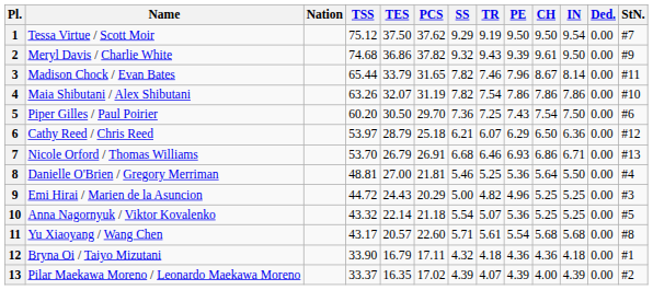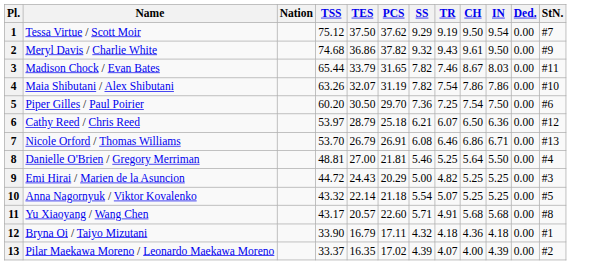 <table class="wikitable sortable">
 <tr>
 <th>Pl.</th>
 <th>Name</th>
 <th>Nation</th>
 <th><a href='#'>TSS</a></th>
 <th><a href='#'>TES</a></th>
 <th><a href='#'>PCS</a></th>
 <th><a href='#'>SS</a></th>
 <th><a href='#'>TR</a></th>
-<th><a href='#'>PE</a></th>
 <th><a href='#'>CH</a></th>
 <th><a href='#'>IN</a></th>
 <th><a href='#'>Ded.</a></th>
 <th>StN.</th>
 </tr>
 <tr>
 <th>1</th>
 <td><a href='#'>Tessa Virtue</a> / <a href='#'>Scott Moir</a></td>
 <td></td>
 <td>75.12</td>
 <td>37.50</td>
 <td>37.62</td>
 <td>9.29</td>
 <td>9.19</td>
 <td>9.50</td>
-<td>9.50</td>
 <td>9.54</td>
 <td>0.00</td>
 <td>#7</td>
 </tr>
 <tr>
 <th>2</th>
 <td><a href='#'>Meryl Davis</a> / <a href='#'>Charlie White</a></td>
 <td></td>
 <td>74.68</td>
 <td>36.86</td>
 <td>37.82</td>
 <td>9.32</td>
 <td>9.43</td>
-<td>9.39</td>
 <td>9.61</td>
 <td>9.50</td>
 <td>0.00</td>
 <td>#9</td>
 </tr>
 <tr>
 <th>3</th>
 <td><a href='#'>Madison Chock</a> / <a href='#'>Evan Bates</a></td>
 <td></td>
 <td>65.44</td>
 <td>33.79</td>
 <td>31.65</td>
 <td>7.82</td>
 <td>7.46</td>
-<td>7.96</td>
 <td>8.67</td>
-<td>8.14</td>
+<td>8.03</td>
 <td>0.00</td>
 <td>#11</td>
 </tr>
 <tr>
 <th>4</th>
 <td><a href='#'>Maia Shibutani</a> / <a href='#'>Alex Shibutani</a></td>
 <td></td>
 <td>63.26</td>
 <td>32.07</td>
 <td>31.19</td>
 <td>7.82</td>
 <td>7.54</td>
 <td>7.86</td>
 <td>7.86</td>
-<td>7.86</td>
 <td>0.00</td>
 <td>#10</td>
 </tr>
 <tr>
 <th>5</th>
 <td><a href='#'>Piper Gilles</a> / <a href='#'>Paul Poirier</a></td>
 <td></td>
 <td>60.20</td>
 <td>30.50</td>
 <td>29.70</td>
 <td>7.36</td>
 <td>7.25</td>
-<td>7.43</td>
 <td>7.54</td>
 <td>7.50</td>
 <td>0.00</td>
 <td>#6</td>
 </tr>
 <tr>
 <th>6</th>
 <td><a href='#'>Cathy Reed</a> / <a href='#'>Chris Reed</a></td>
 <td></td>
 <td>53.97</td>
 <td>28.79</td>
 <td>25.18</td>
 <td>6.21</td>
 <td>6.07</td>
-<td>6.29</td>
 <td>6.50</td>
 <td>6.36</td>
 <td>0.00</td>
 <td>#12</td>
 </tr>
 <tr>
 <th>7</th>
 <td><a href='#'>Nicole Orford</a> / <a href='#'>Thomas Williams</a></td>
 <td></td>
 <td>53.70</td>
 <td>26.79</td>
 <td>26.91</td>
-<td>6.68</td>
+<td>6.08</td>
 <td>6.46</td>
-<td>6.93</td>
 <td>6.86</td>
 <td>6.71</td>
 <td>0.00</td>
 <td>#13</td>
 </tr>
 <tr>
 <th>8</th>
 <td><a href='#'>Danielle O'Brien</a> / <a href='#'>Gregory Merriman</a></td>
 <td></td>
 <td>48.81</td>
 <td>27.00</td>
 <td>21.81</td>
 <td>5.46</td>
 <td>5.25</td>
-<td>5.36</td>
 <td>5.64</td>
 <td>5.50</td>
 <td>0.00</td>
 <td>#4</td>
 </tr>
 <tr>
 <th>9</th>
 <td><a href='#'>Emi Hirai</a> / <a href='#'>Marien de la Asuncion</a></td>
 <td></td>
 <td>44.72</td>
 <td>24.43</td>
 <td>20.29</td>
 <td>5.00</td>
 <td>4.82</td>
-<td>4.96</td>
 <td>5.25</td>
 <td>5.25</td>
 <td>0.00</td>
 <td>#3</td>
 </tr>
 <tr>
 <th>10</th>
 <td><a href='#'>Anna Nagornyuk</a> / <a href='#'>Viktor Kovalenko</a></td>
 <td></td>
 <td>43.32</td>
 <td>22.14</td>
 <td>21.18</td>
 <td>5.54</td>
 <td>5.07</td>
-<td>5.36</td>
 <td>5.25</td>
 <td>5.25</td>
 <td>0.00</td>
 <td>#5</td>
 </tr>
 <tr>
 <th>11</th>
 <td><a href='#'>Yu Xiaoyang</a> / <a href='#'>Wang Chen</a></td>
 <td></td>
 <td>43.17</td>
 <td>20.57</td>
 <td>22.60</td>
 <td>5.71</td>
-<td>5.61</td>
-<td>5.54</td>
+<td>4.91</td>
 <td>5.68</td>
 <td>5.68</td>
 <td>0.00</td>
 <td>#8</td>
 </tr>
 <tr>
 <th>12</th>
 <td><a href='#'>Bryna Oi</a> / <a href='#'>Taiyo Mizutani</a></td>
 <td></td>
 <td>33.90</td>
 <td>16.79</td>
 <td>17.11</td>
 <td>4.32</td>
 <td>4.18</td>
 <td>4.36</td>
-<td>4.36</td>
 <td>4.18</td>
 <td>0.00</td>
 <td>#1</td>
 </tr>
 <tr>
 <th>13</th>
 <td><a href='#'>Pilar Maekawa Moreno</a> / <a href='#'>Leonardo Maekawa Moreno</a></td>
 <td></td>
 <td>33.37</td>
 <td>16.35</td>
 <td>17.02</td>
 <td>4.39</td>
 <td>4.07</td>
-<td>4.39</td>
 <td>4.00</td>
 <td>4.39</td>
 <td>0.00</td>
 <td>#2</td>
 </tr>
 </table>
